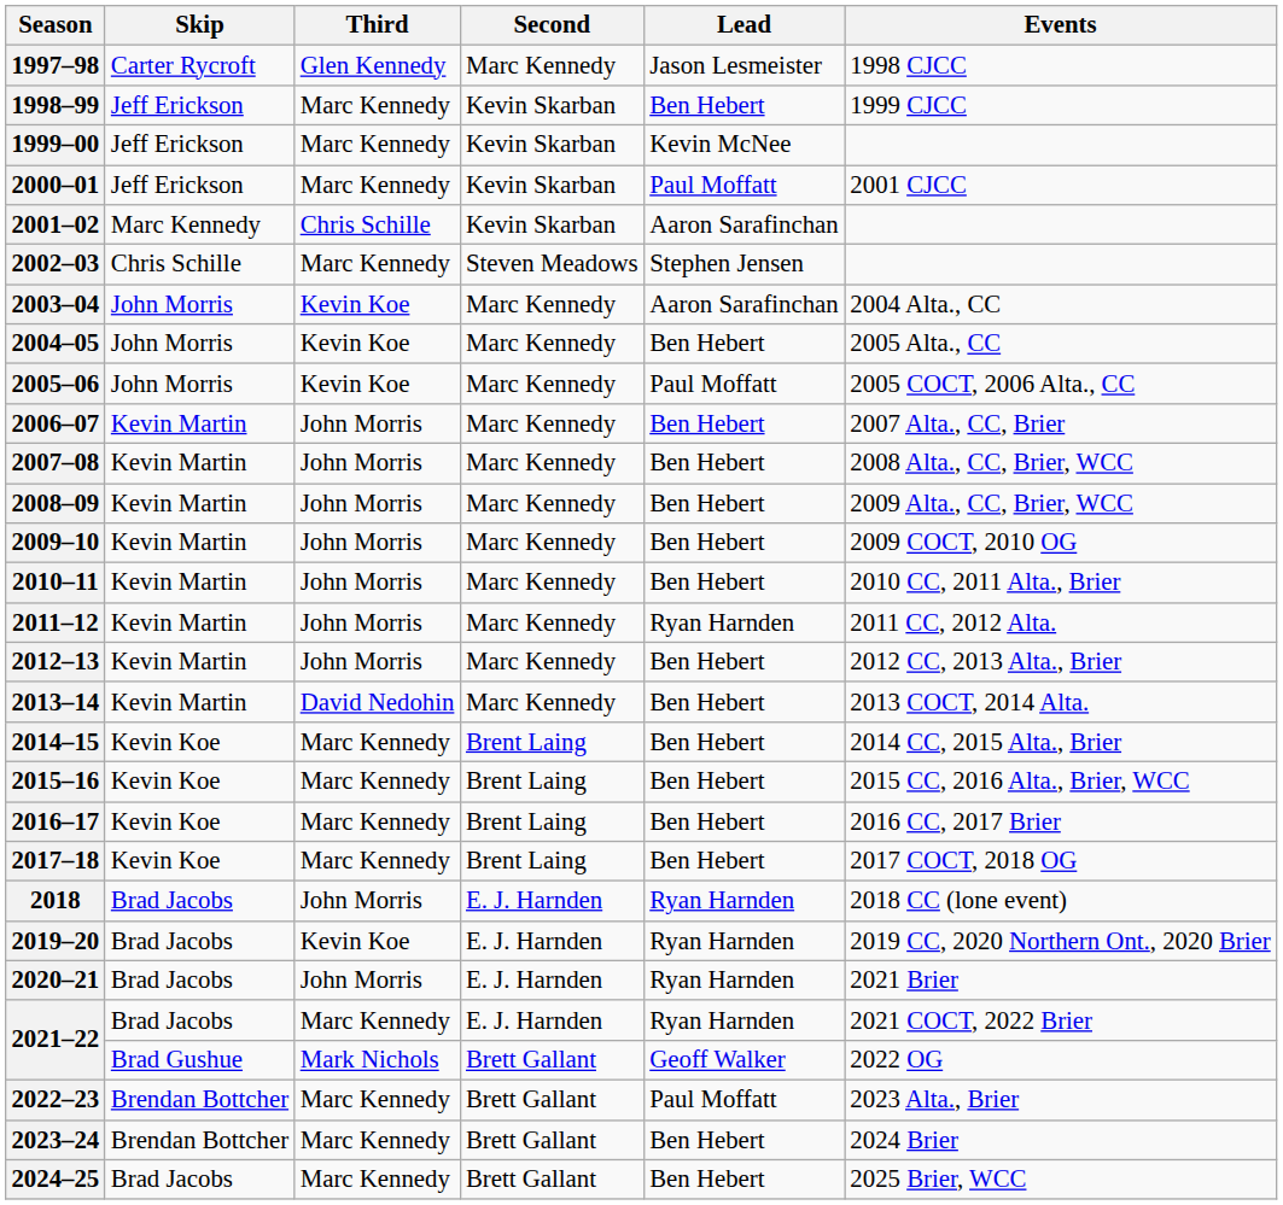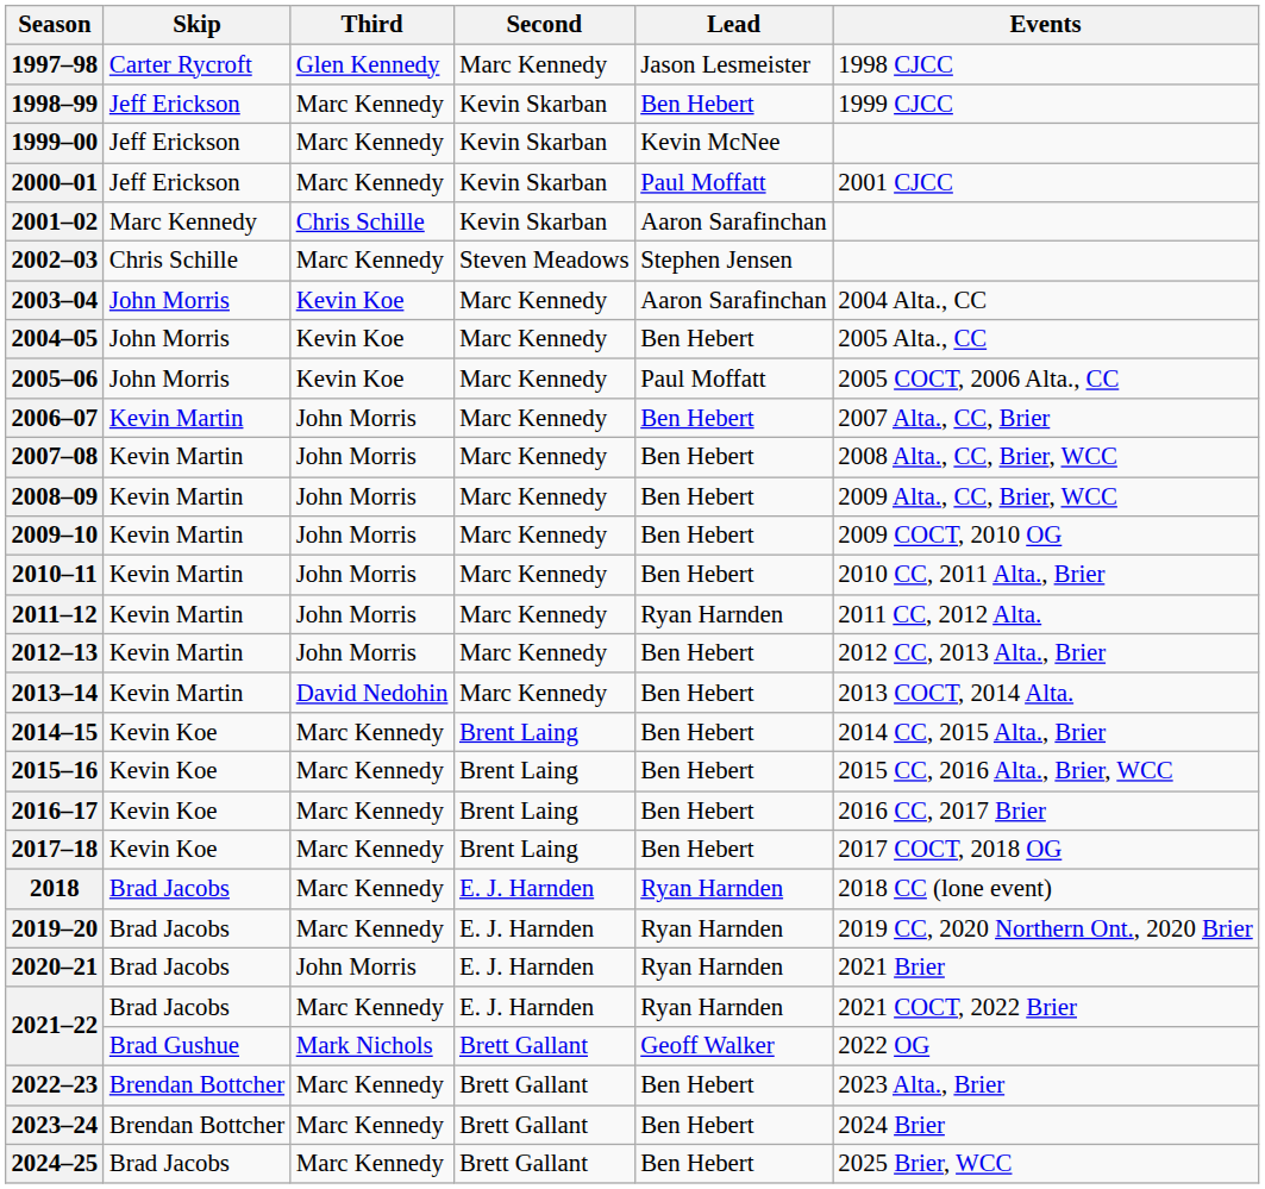 <table class="wikitable">
 <tr>
 <th scope="col">Season</th>
 <th scope="col">Skip</th>
 <th scope="col">Third</th>
 <th scope="col">Second</th>
 <th scope="col">Lead</th>
 <th scope="col">Events</th>
 </tr>
 <tr>
 <th scope="row">1997–98</th>
 <td><a href='#'>Carter Rycroft</a></td>
 <td><a href='#'>Glen Kennedy</a></td>
 <td>Marc Kennedy</td>
 <td>Jason Lesmeister</td>
 <td>1998 <a href='#'>CJCC</a></td>
 </tr>
 <tr>
 <th scope="row">1998–99</th>
 <td><a href='#'>Jeff Erickson</a></td>
 <td>Marc Kennedy</td>
 <td>Kevin Skarban</td>
 <td><a href='#'>Ben Hebert</a></td>
 <td>1999 <a href='#'>CJCC</a></td>
 </tr>
 <tr>
 <th scope="row">1999–00</th>
 <td>Jeff Erickson</td>
 <td>Marc Kennedy</td>
 <td>Kevin Skarban</td>
 <td>Kevin McNee</td>
 <td></td>
 </tr>
 <tr>
 <th scope="row">2000–01</th>
 <td>Jeff Erickson</td>
 <td>Marc Kennedy</td>
 <td>Kevin Skarban</td>
 <td><a href='#'>Paul Moffatt</a></td>
 <td>2001 <a href='#'>CJCC</a></td>
 </tr>
 <tr>
 <th scope="row">2001–02</th>
 <td>Marc Kennedy</td>
 <td><a href='#'>Chris Schille</a></td>
 <td>Kevin Skarban</td>
 <td>Aaron Sarafinchan</td>
 <td></td>
 </tr>
 <tr>
 <th scope="row">2002–03</th>
 <td>Chris Schille</td>
 <td>Marc Kennedy</td>
 <td>Steven Meadows</td>
 <td>Stephen Jensen</td>
 <td></td>
 </tr>
 <tr>
 <th scope="row">2003–04</th>
 <td><a href='#'>John Morris</a></td>
 <td><a href='#'>Kevin Koe</a></td>
 <td>Marc Kennedy</td>
 <td>Aaron Sarafinchan</td>
 <td>2004 Alta., CC</td>
 </tr>
 <tr>
 <th scope="row">2004–05</th>
 <td>John Morris</td>
 <td>Kevin Koe</td>
 <td>Marc Kennedy</td>
 <td>Ben Hebert</td>
 <td>2005 Alta., <a href='#'>CC</a></td>
 </tr>
 <tr>
 <th scope="row">2005–06</th>
 <td>John Morris</td>
 <td>Kevin Koe</td>
 <td>Marc Kennedy</td>
 <td>Paul Moffatt</td>
 <td>2005 <a href='#'>COCT</a>, 2006 Alta., <a href='#'>CC</a></td>
 </tr>
 <tr>
 <th scope="row">2006–07</th>
 <td><a href='#'>Kevin Martin</a></td>
 <td>John Morris</td>
 <td>Marc Kennedy</td>
 <td><a href='#'>Ben Hebert</a></td>
 <td>2007 <a href='#'>Alta.</a>, <a href='#'>CC</a>, <a href='#'>Brier</a></td>
 </tr>
 <tr>
 <th scope="row">2007–08</th>
 <td>Kevin Martin</td>
 <td>John Morris</td>
 <td>Marc Kennedy</td>
 <td>Ben Hebert</td>
 <td>2008 <a href='#'>Alta.</a>, <a href='#'>CC</a>, <a href='#'>Brier</a>, <a href='#'>WCC</a></td>
 </tr>
 <tr>
 <th scope="row">2008–09</th>
 <td>Kevin Martin</td>
 <td>John Morris</td>
 <td>Marc Kennedy</td>
 <td>Ben Hebert</td>
 <td>2009 <a href='#'>Alta.</a>, <a href='#'>CC</a>, <a href='#'>Brier</a>, <a href='#'>WCC</a></td>
 </tr>
 <tr>
 <th scope="row">2009–10</th>
 <td>Kevin Martin</td>
 <td>John Morris</td>
 <td>Marc Kennedy</td>
 <td>Ben Hebert</td>
 <td>2009 <a href='#'>COCT</a>, 2010 <a href='#'>OG</a></td>
 </tr>
 <tr>
 <th scope="row">2010–11</th>
 <td>Kevin Martin</td>
 <td>John Morris</td>
 <td>Marc Kennedy</td>
 <td>Ben Hebert</td>
 <td>2010 <a href='#'>CC</a>, 2011 <a href='#'>Alta.</a>, <a href='#'>Brier</a></td>
 </tr>
 <tr>
 <th scope="row">2011–12</th>
 <td>Kevin Martin</td>
 <td>John Morris</td>
 <td>Marc Kennedy</td>
 <td>Ryan Harnden</td>
 <td>2011 <a href='#'>CC</a>, 2012 <a href='#'>Alta.</a></td>
 </tr>
 <tr>
 <th scope="row">2012–13</th>
 <td>Kevin Martin</td>
 <td>John Morris</td>
 <td>Marc Kennedy</td>
 <td>Ben Hebert</td>
 <td>2012 <a href='#'>CC</a>, 2013 <a href='#'>Alta.</a>, <a href='#'>Brier</a></td>
 </tr>
 <tr>
 <th scope="row">2013–14</th>
 <td>Kevin Martin</td>
 <td><a href='#'>David Nedohin</a></td>
 <td>Marc Kennedy</td>
 <td>Ben Hebert</td>
 <td>2013 <a href='#'>COCT</a>, 2014 <a href='#'>Alta.</a></td>
 </tr>
 <tr>
 <th scope="row">2014–15</th>
 <td>Kevin Koe</td>
 <td>Marc Kennedy</td>
 <td><a href='#'>Brent Laing</a></td>
 <td>Ben Hebert</td>
 <td>2014 <a href='#'>CC</a>, 2015 <a href='#'>Alta.</a>, <a href='#'>Brier</a></td>
 </tr>
 <tr>
 <th scope="row">2015–16</th>
 <td>Kevin Koe</td>
 <td>Marc Kennedy</td>
 <td>Brent Laing</td>
 <td>Ben Hebert</td>
 <td>2015 <a href='#'>CC</a>, 2016 <a href='#'>Alta.</a>, <a href='#'>Brier</a>, <a href='#'>WCC</a></td>
 </tr>
 <tr>
 <th scope="row">2016–17</th>
 <td>Kevin Koe</td>
 <td>Marc Kennedy</td>
 <td>Brent Laing</td>
 <td>Ben Hebert</td>
 <td>2016 <a href='#'>CC</a>, 2017 <a href='#'>Brier</a></td>
 </tr>
 <tr>
 <th scope="row">2017–18</th>
 <td>Kevin Koe</td>
 <td>Marc Kennedy</td>
 <td>Brent Laing</td>
 <td>Ben Hebert</td>
 <td>2017 <a href='#'>COCT</a>, 2018 <a href='#'>OG</a></td>
 </tr>
 <tr>
 <th scope="row">2018</th>
 <td><a href='#'>Brad Jacobs</a></td>
-<td>John Morris</td>
+<td>Marc Kennedy</td>
 <td><a href='#'>E. J. Harnden</a></td>
 <td><a href='#'>Ryan Harnden</a></td>
 <td>2018 <a href='#'>CC</a> (lone event)</td>
 </tr>
 <tr>
 <th scope="row">2019–20</th>
 <td>Brad Jacobs</td>
-<td>Kevin Koe</td>
+<td>Marc Kennedy</td>
 <td>E. J. Harnden</td>
 <td>Ryan Harnden</td>
 <td>2019 <a href='#'>CC</a>, 2020 <a href='#'>Northern Ont.</a>, 2020 <a href='#'>Brier</a></td>
 </tr>
 <tr>
 <th scope="row">2020–21</th>
 <td>Brad Jacobs</td>
 <td>John Morris</td>
 <td>E. J. Harnden</td>
 <td>Ryan Harnden</td>
 <td>2021 <a href='#'>Brier</a></td>
 </tr>
 <tr>
 <th scope="row" rowspan="2">2021–22</th>
 <td>Brad Jacobs</td>
 <td>Marc Kennedy</td>
 <td>E. J. Harnden</td>
 <td>Ryan Harnden</td>
 <td>2021 <a href='#'>COCT</a>, 2022 <a href='#'>Brier</a></td>
 </tr>
 <tr>
 <td><a href='#'>Brad Gushue</a></td>
 <td><a href='#'>Mark Nichols</a></td>
 <td><a href='#'>Brett Gallant</a></td>
 <td><a href='#'>Geoff Walker</a><br></td>
 <td>2022 <a href='#'>OG</a></td>
 </tr>
 <tr>
 <th scope="row">2022–23</th>
 <td><a href='#'>Brendan Bottcher</a></td>
 <td>Marc Kennedy</td>
 <td>Brett Gallant</td>
-<td>Paul Moffatt</td>
+<td>Ben Hebert</td>
 <td>2023 <a href='#'>Alta.</a>, <a href='#'>Brier</a></td>
 </tr>
 <tr>
 <th scope="row">2023–24</th>
 <td>Brendan Bottcher</td>
 <td>Marc Kennedy</td>
 <td>Brett Gallant</td>
 <td>Ben Hebert</td>
 <td>2024 <a href='#'>Brier</a></td>
 </tr>
 <tr>
 <th scope="row">2024–25</th>
 <td>Brad Jacobs</td>
 <td>Marc Kennedy</td>
 <td>Brett Gallant</td>
 <td>Ben Hebert</td>
 <td>2025 <a href='#'>Brier</a>, <a href='#'>WCC</a></td>
 </tr>
 </table>
